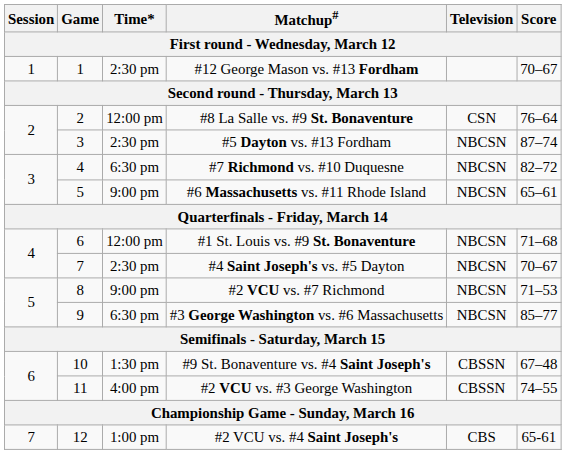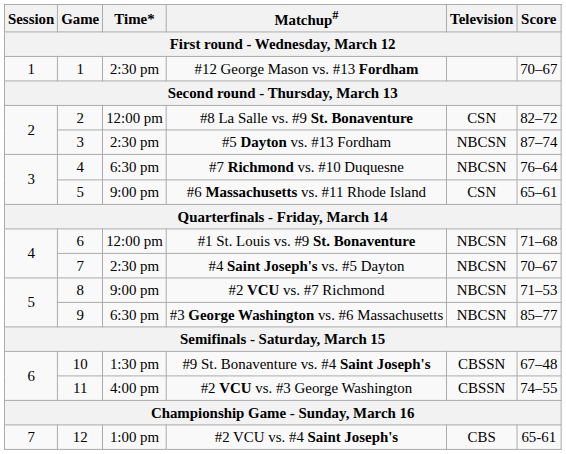 <table class="wikitable" style="font-size:95%;text-align:center;">
 <tr>
 <th>Session</th>
 <th>Game</th>
 <th>Time*</th>
 <th>Matchup<sup>#</sup></th>
 <th>Television</th>
 <th>Score</th>
 </tr>
 <tr>
 <th colspan=6>First round - Wednesday, March 12</th>
 </tr>
 <tr>
 <td rowspan=1>1</td>
 <td>1</td>
 <td>2:30 pm</td>
 <td>#12 George Mason vs. #13 <strong>Fordham</strong></td>
 <td></td>
 <td>70–67</td>
 </tr>
 <tr>
 <th colspan=6>Second round - Thursday, March 13</th>
 </tr>
 <tr>
 <td rowspan=2>2</td>
 <td>2</td>
 <td>12:00 pm</td>
 <td>#8 La Salle vs. #9 <strong>St. Bonaventure</strong></td>
 <td>CSN</td>
-<td>76–64</td>
+<td>82–72</td>
 </tr>
 <tr>
 <td>3</td>
 <td>2:30 pm</td>
 <td>#5 <strong>Dayton</strong> vs. #13 Fordham</td>
 <td>NBCSN</td>
 <td>87–74</td>
 </tr>
 <tr>
 <td rowspan=2>3</td>
 <td>4</td>
 <td>6:30 pm</td>
 <td>#7 <strong>Richmond</strong> vs. #10 Duquesne</td>
 <td>NBCSN</td>
-<td>82–72</td>
+<td>76–64</td>
 </tr>
 <tr>
 <td>5</td>
 <td>9:00 pm</td>
 <td>#6 <strong>Massachusetts</strong> vs. #11 Rhode Island</td>
-<td>NBCSN</td>
+<td>CSN</td>
 <td>65–61</td>
 </tr>
 <tr>
 <th colspan=6>Quarterfinals - Friday, March 14</th>
 </tr>
 <tr>
 <td rowspan=2>4</td>
 <td>6</td>
 <td>12:00 pm</td>
 <td>#1 St. Louis vs. #9 <strong>St. Bonaventure</strong></td>
 <td>NBCSN</td>
 <td>71–68</td>
 </tr>
 <tr>
 <td>7</td>
 <td>2:30 pm</td>
 <td>#4 <strong>Saint Joseph's</strong> vs. #5 Dayton</td>
 <td>NBCSN</td>
 <td>70–67</td>
 </tr>
 <tr>
 <td rowspan=2>5</td>
 <td>8</td>
 <td>9:00 pm</td>
 <td>#2 <strong>VCU</strong> vs. #7 Richmond</td>
 <td>NBCSN</td>
 <td>71–53</td>
 </tr>
 <tr>
 <td>9</td>
 <td>6:30 pm</td>
 <td>#3 <strong>George Washington</strong> vs. #6 Massachusetts</td>
 <td>NBCSN</td>
 <td>85–77</td>
 </tr>
 <tr>
 <th colspan=6>Semifinals - Saturday, March 15</th>
 </tr>
 <tr>
 <td rowspan=2>6</td>
 <td>10</td>
 <td>1:30 pm</td>
 <td>#9 St. Bonaventure vs. #4 <strong>Saint Joseph's</strong></td>
 <td>CBSSN</td>
 <td>67–48</td>
 </tr>
 <tr>
 <td>11</td>
 <td>4:00 pm</td>
 <td>#2 <strong>VCU</strong> vs. #3 George Washington</td>
 <td>CBSSN</td>
 <td>74–55</td>
 </tr>
 <tr>
 <th colspan=6>Championship Game - Sunday, March 16</th>
 </tr>
 <tr>
 <td>7</td>
 <td>12</td>
 <td>1:00 pm</td>
 <td>#2 VCU vs. #4 <strong>Saint Joseph's</strong></td>
 <td>CBS</td>
 <td>65-61</td>
 </tr>
 </table>
